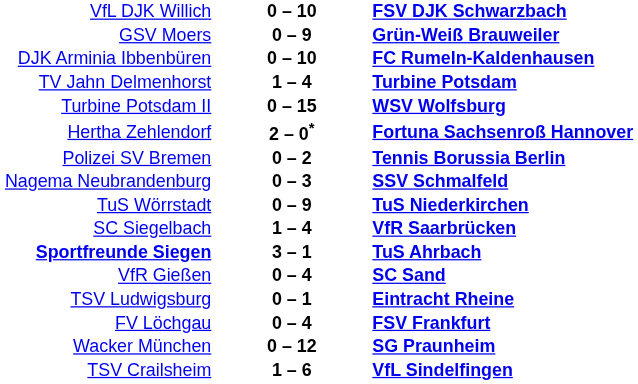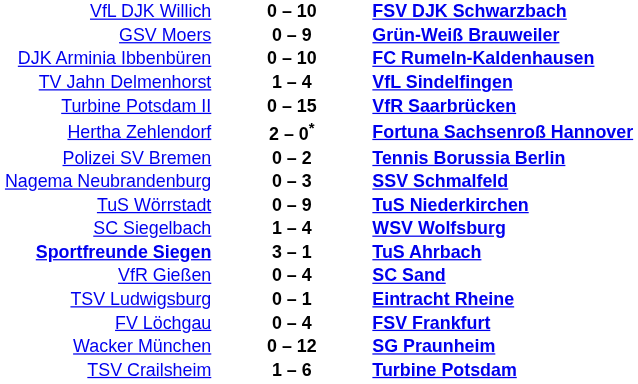 <table width=100% cellspacing=1>
 <tr>
 <th width=25%></th>
 <th width=10%></th>
 <th width=25%></th>
 <th></th>
 </tr>
 <tr style=font-size:90%>
 <td align=right><a href='#'>VfL DJK Willich</a></td>
 <td align=center><strong>0 – 10</strong></td>
 <td><strong><a href='#'>FSV DJK Schwarzbach</a></strong></td>
 </tr>
 <tr style=font-size:90%>
 <td align=right><a href='#'>GSV Moers</a></td>
 <td align=center><strong>0 – 9</strong></td>
 <td><strong><a href='#'>Grün-Weiß Brauweiler</a></strong></td>
 </tr>
 <tr style=font-size:90%>
 <td align=right><a href='#'>DJK Arminia Ibbenbüren</a></td>
 <td align=center><strong>0 – 10</strong></td>
 <td><strong><a href='#'>FC Rumeln-Kaldenhausen</a></strong></td>
 </tr>
 <tr style=font-size:90%>
 <td align=right><a href='#'>TV Jahn Delmenhorst</a></td>
 <td align=center><strong>1 – 4</strong></td>
-<td><strong><a href='#'>Turbine Potsdam</a></strong></td>
+<td><strong><a href='#'>VfL Sindelfingen</a></strong></td>
 </tr>
 <tr style=font-size:90%>
 <td align=right><a href='#'>Turbine Potsdam II</a></td>
 <td align=center><strong>0 – 15</strong></td>
-<td><strong><a href='#'>WSV Wolfsburg</a></strong></td>
+<td><strong><a href='#'>VfR Saarbrücken</a></strong></td>
 </tr>
 <tr style=font-size:90%>
 <td align=right><a href='#'>Hertha Zehlendorf</a></td>
 <td align=center><strong>2 – 0<sup>*</sup></strong></td>
 <td><strong><a href='#'>Fortuna Sachsenroß Hannover</a></strong></td>
 </tr>
 <tr style=font-size:90%>
 <td align=right><a href='#'>Polizei SV Bremen</a></td>
 <td align=center><strong>0 – 2</strong></td>
 <td><strong><a href='#'>Tennis Borussia Berlin</a></strong></td>
 </tr>
 <tr style=font-size:90%>
 <td align=right><a href='#'>Nagema Neubrandenburg</a></td>
 <td align=center><strong>0 – 3</strong></td>
 <td><strong><a href='#'>SSV Schmalfeld</a></strong></td>
 </tr>
 <tr style=font-size:90%>
 <td align=right><a href='#'>TuS Wörrstadt</a></td>
 <td align=center><strong>0 – 9</strong></td>
 <td><strong><a href='#'>TuS Niederkirchen</a></strong></td>
 </tr>
 <tr style=font-size:90%>
 <td align=right><a href='#'>SC Siegelbach</a></td>
 <td align=center><strong>1 – 4</strong></td>
-<td><strong><a href='#'>VfR Saarbrücken</a></strong></td>
+<td><strong><a href='#'>WSV Wolfsburg</a></strong></td>
 </tr>
 <tr style=font-size:90%>
 <td align=right><strong><a href='#'>Sportfreunde Siegen</a></strong></td>
 <td align=center><strong>3 – 1</strong></td>
 <td><strong><a href='#'>TuS Ahrbach</a></strong></td>
 </tr>
 <tr style=font-size:90%>
 <td align=right><a href='#'>VfR Gießen</a></td>
 <td align=center><strong>0 – 4</strong></td>
 <td><strong><a href='#'>SC Sand</a></strong></td>
 </tr>
 <tr style=font-size:90%>
 <td align=right><a href='#'>TSV Ludwigsburg</a></td>
 <td align=center><strong>0 – 1</strong></td>
 <td><strong><a href='#'>Eintracht Rheine</a></strong></td>
 </tr>
 <tr style=font-size:90%>
 <td align=right><a href='#'>FV Löchgau</a></td>
 <td align=center><strong>0 – 4</strong></td>
 <td><strong><a href='#'>FSV Frankfurt</a></strong></td>
 </tr>
 <tr style=font-size:90%>
 <td align=right><a href='#'>Wacker München</a></td>
 <td align=center><strong>0 – 12</strong></td>
 <td><strong><a href='#'>SG Praunheim</a></strong></td>
 </tr>
 <tr style=font-size:90%>
 <td align=right><a href='#'>TSV Crailsheim</a></td>
 <td align=center><strong>1 – 6</strong></td>
-<td><strong><a href='#'>VfL Sindelfingen</a></strong></td>
+<td><strong><a href='#'>Turbine Potsdam</a></strong></td>
 </tr>
 </table>
